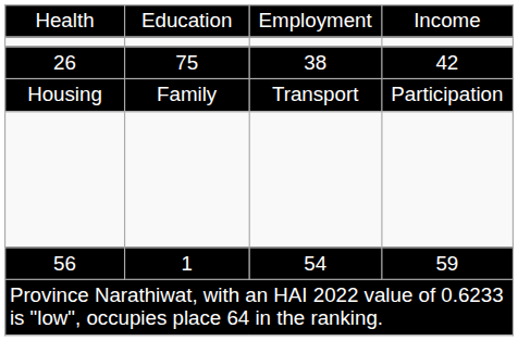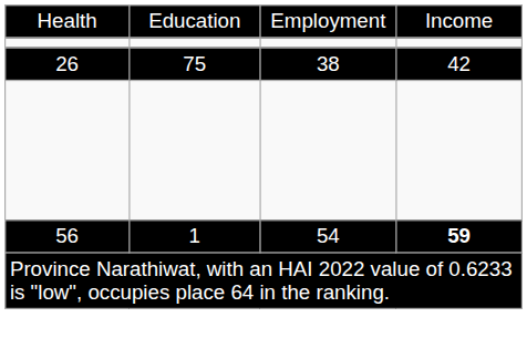 <table class="wikitable floatright" style="width:400px;">
 <tr>
 <td style="text-align:center; width:100px; background:black; color:white;">Health</td>
 <td style="text-align:center; width:100px; background:black; color:white;">Education</td>
 <td style="text-align:center; width:100px; background:black; color:white;">Employment</td>
 <td style="text-align:center; width:100px; background:black; color:white;">Income</td>
 </tr>
 <tr>
 <td></td>
 <td></td>
 <td></td>
 <td></td>
 </tr>
 <tr>
 <td style="text-align:center; background:black; color:white;">26</td>
 <td style="text-align:center; background:black; color:white;">75</td>
 <td style="text-align:center; background:black; color:white;">38</td>
 <td style="text-align:center; background:black; color:white;">42</td>
 </tr>
 <tr>
-<td style="text-align:center; background:black; color:white;">Housing</td>
-<td style="text-align:center; background:black; color:white;">Family</td>
-<td style="text-align:center; background:black; color:white;">Transport</td>
-<td style="text-align:center; background:black; color:white;">Participation</td>
-</tr>
-<tr>
 <td style="height:100px;"></td>
 <td></td>
 <td></td>
 <td></td>
 </tr>
 <tr>
 <td style="text-align:center; background:black; color:white;">56</td>
 <td style="text-align:center; background:black; color:white;">1</td>
 <td style="text-align:center; background:black; color:white;">54</td>
-<td style="text-align:center; background:black; color:white;">59</td>
+<td style="text-align:center; background:black; color:white;"><strong>59</strong></td>
 </tr>
 <tr>
 <td colspan="4"; style="background:black; color:white;">Province Narathiwat, with an HAI 2022 value of 0.6233 is "low", occupies place 64 in the ranking.</td>
 </tr>
 </table>
